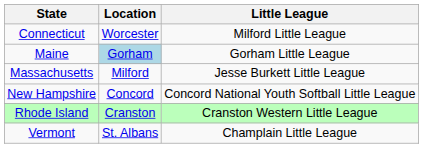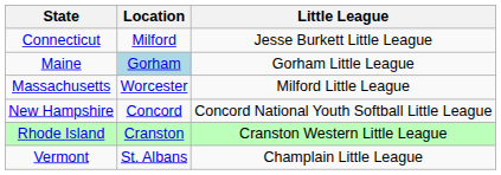 <table class="wikitable">
 <tr>
 <th>State</th>
 <th>Location</th>
 <th>Little League</th>
 </tr>
 <tr>
 <td align=center> <a href='#'>Connecticut</a></td>
-<td align=center><a href='#'>Worcester</a></td>
-<td align=center>Milford Little League</td>
+<td align=center><a href='#'>Milford</a></td>
+<td align=center>Jesse Burkett Little League</td>
 </tr>
 <tr>
 <td align=center> <a href='#'>Maine</a></td>
 <td align=center style="background: lightblue;"><a href='#'>Gorham</a></td>
 <td align=center>Gorham Little League</td>
 </tr>
 <tr>
 <td align=center> <a href='#'>Massachusetts</a></td>
-<td align=center><a href='#'>Milford</a></td>
-<td align=center>Jesse Burkett Little League</td>
+<td align=center><a href='#'>Worcester</a></td>
+<td align=center>Milford Little League</td>
 </tr>
 <tr>
 <td align=center> <a href='#'>New Hampshire</a></td>
 <td align=center><a href='#'>Concord</a></td>
 <td align=center>Concord National Youth Softball Little League</td>
 </tr>
 <tr bgcolor=#bbffbb>
 <td align=center> <a href='#'>Rhode Island</a></td>
 <td align=center><a href='#'>Cranston</a></td>
 <td align=center>Cranston Western Little League</td>
 </tr>
 <tr>
 <td align=center> <a href='#'>Vermont</a></td>
 <td align=center><a href='#'>St. Albans</a></td>
 <td align=center>Champlain Little League</td>
 </tr>
 </table>
